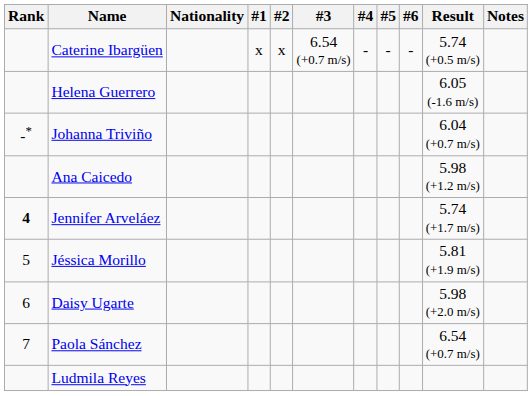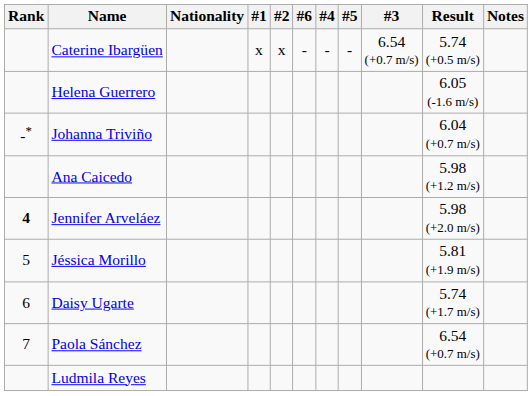 <table class="wikitable sortable" style="text-align:center">
 <tr>
 <th>Rank</th>
 <th>Name</th>
 <th>Nationality</th>
 <th>#1</th>
 <th>#2</th>
-<th>#3</th>
+<th>#6</th>
 <th>#4</th>
 <th>#5</th>
-<th>#6</th>
+<th>#3</th>
 <th>Result</th>
 <th>Notes</th>
 </tr>
 <tr>
 <td></td>
 <td align=left><a href='#'>Caterine Ibargüen</a></td>
 <td align=left></td>
 <td>x</td>
 <td>x</td>
-<td>6.54<br> <small>(+0.7 m/s)</small></td>
 <td>-</td>
 <td>-</td>
 <td>-</td>
+<td>6.54<br> <small>(+0.7 m/s)</small></td>
 <td>5.74<br><small>(+0.5 m/s)</small></td>
 <td><strong></strong></td>
 </tr>
 <tr>
 <td></td>
 <td align=left><a href='#'>Helena Guerrero</a></td>
 <td align=left></td>
 <td></td>
 <td></td>
 <td></td>
 <td></td>
 <td></td>
 <td></td>
 <td>6.05<br><small>(-1.6 m/s)</small></td>
 <td></td>
 </tr>
 <tr>
 <td>-<sup>*</sup></td>
 <td align=left><a href='#'>Johanna Triviño</a></td>
 <td align=left></td>
 <td></td>
 <td></td>
 <td></td>
 <td></td>
 <td></td>
 <td></td>
 <td>6.04<br><small>(+0.7 m/s)</small></td>
 <td></td>
 </tr>
 <tr>
 <td></td>
 <td align=left><a href='#'>Ana Caicedo</a></td>
 <td align=left></td>
 <td></td>
 <td></td>
 <td></td>
 <td></td>
 <td></td>
 <td></td>
 <td>5.98<br><small>(+1.2 m/s)</small></td>
 <td></td>
 </tr>
 <tr>
 <td><strong>4</strong></td>
 <td align=left><a href='#'>Jennifer Arveláez</a></td>
 <td align=left></td>
 <td></td>
 <td></td>
 <td></td>
 <td></td>
 <td></td>
 <td></td>
-<td>5.74<br><small>(+1.7 m/s)</small></td>
+<td>5.98<br><small>(+2.0 m/s)</small></td>
 <td></td>
 </tr>
 <tr>
 <td>5</td>
 <td align=left><a href='#'>Jéssica Morillo</a></td>
 <td align=left></td>
 <td></td>
 <td></td>
 <td></td>
 <td></td>
 <td></td>
 <td></td>
 <td>5.81<br><small>(+1.9 m/s)</small></td>
 <td></td>
 </tr>
 <tr>
 <td>6</td>
 <td align=left><a href='#'>Daisy Ugarte</a></td>
 <td align=left></td>
 <td></td>
 <td></td>
 <td></td>
 <td></td>
 <td></td>
 <td></td>
-<td>5.98<br><small>(+2.0 m/s)</small></td>
+<td>5.74<br><small>(+1.7 m/s)</small></td>
 <td></td>
 </tr>
 <tr>
 <td>7</td>
 <td align=left><a href='#'>Paola Sánchez</a></td>
 <td align=left></td>
 <td></td>
 <td></td>
 <td></td>
 <td></td>
 <td></td>
 <td></td>
 <td>6.54<br><small>(+0.7 m/s)</small></td>
 <td></td>
 </tr>
 <tr>
 <td></td>
 <td align=left><a href='#'>Ludmila Reyes</a></td>
 <td align=left></td>
 <td></td>
 <td></td>
 <td></td>
 <td></td>
 <td></td>
 <td></td>
 <td></td>
 <td></td>
 </tr>
 </table>
